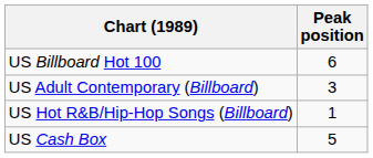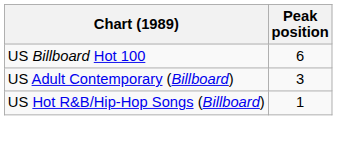 <table class="wikitable sortable">
 <tr>
 <th>Chart (1989)</th>
 <th>Peak<br>position</th>
 </tr>
 <tr>
 <td>US <em>Billboard</em> <a href='#'>Hot 100</a></td>
 <td align="center">6</td>
 </tr>
 <tr>
 <td>US <a href='#'>Adult Contemporary</a> (<em><a href='#'>Billboard</a></em>)</td>
 <td align="center">3</td>
 </tr>
 <tr>
 <td scope="row">US <a href='#'>Hot R&B/Hip-Hop Songs</a> (<em><a href='#'>Billboard</a></em>)</td>
 <td style="text-align:center;">1</td>
 </tr>
-<tr>
-<td>US <a href='#'><em>Cash Box</em></a></td>
-<td align="center">5</td>
-</tr>
 </table>
